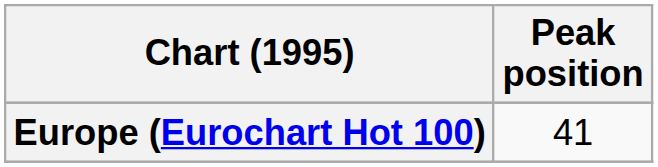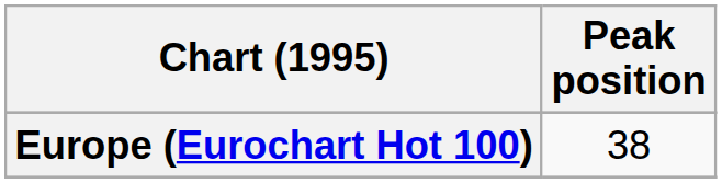 <table class="wikitable sortable plainrowheaders" style="text-align:center">
 <tr>
 <th>Chart (1995)</th>
 <th>Peak<br>position</th>
 </tr>
 <tr>
 </tr>
 <tr>
 <th scope="row">Europe (<a href='#'>Eurochart Hot 100</a>)</th>
-<td>41</td>
+<td>38</td>
 </tr>
 <tr>
 </tr>
 <tr>
 </tr>
 </table>
